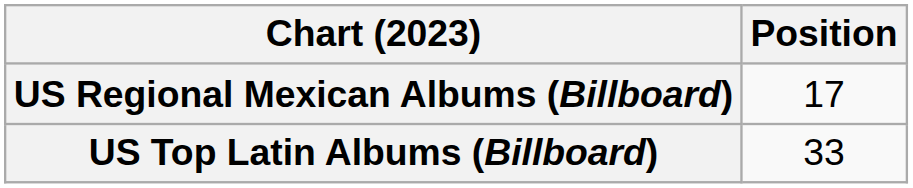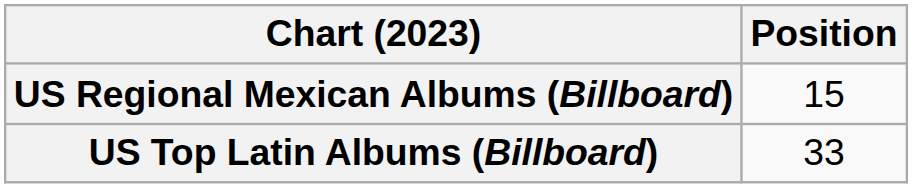 <table class="wikitable sortable plainrowheaders" style="text-align:center">
 <tr>
 <th scope="col">Chart (2023)</th>
 <th scope="col">Position</th>
 </tr>
 <tr>
 <th scope="row">US Regional Mexican Albums (<em>Billboard</em>)</th>
-<td>17</td>
+<td>15</td>
 </tr>
 <tr>
 <th scope="row">US Top Latin Albums (<em>Billboard</em>)</th>
 <td>33</td>
 </tr>
 </table>
